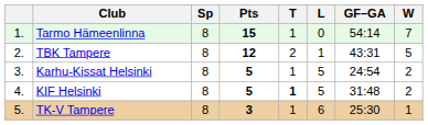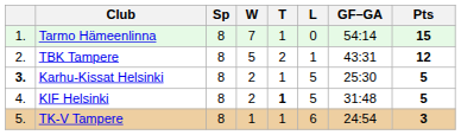 <table class="wikitable">
 <tr>
 <th width="30"></th>
 <th width="200">Club</th>
 <th width="30">Sp</th>
-<th width="70">Pts</th>
+<th width="30">W</th>
 <th width="30">T</th>
 <th width="30">L</th>
 <th width="70">GF–GA</th>
-<th width="30">W</th>
+<th width="70">Pts</th>
 </tr>
 <tr bgcolor="#e6fae6" align="center">
 <td>1.</td>
 <td align="left"><a href='#'>Tarmo Hämeenlinna</a></td>
 <td>8</td>
-<td><strong>15</strong></td>
+<td>7</td>
 <td>1</td>
 <td>0</td>
 <td>54:14</td>
-<td>7</td>
+<td><strong>15</strong></td>
 </tr>
 <tr bgcolor="#FFFFFF" align="center">
 <td>2.</td>
 <td align="left"><a href='#'>TBK Tampere</a></td>
 <td>8</td>
-<td><strong>12</strong></td>
+<td>5</td>
 <td>2</td>
 <td>1</td>
 <td>43:31</td>
-<td>5</td>
+<td><strong>12</strong></td>
 </tr>
 <tr bgcolor="#FFFFFF" align="center">
-<td>3.</td>
+<td><strong>3.</strong></td>
 <td align="left"><a href='#'>Karhu-Kissat Helsinki</a></td>
 <td>8</td>
-<td><strong>5</strong></td>
+<td>2</td>
 <td>1</td>
 <td>5</td>
-<td>24:54</td>
-<td>2</td>
+<td>25:30</td>
+<td><strong>5</strong></td>
 </tr>
 <tr bgcolor="#FFFFFF" align="center">
 <td>4.</td>
 <td align="left"><a href='#'>KIF Helsinki</a></td>
 <td>8</td>
-<td><strong>5</strong></td>
+<td>2</td>
 <td><strong>1</strong></td>
 <td>5</td>
 <td>31:48</td>
-<td>2</td>
+<td><strong>5</strong></td>
 </tr>
 <tr bgcolor="#EECFA1" align="center">
 <td>5.</td>
 <td align="left"><a href='#'>TK-V Tampere</a></td>
 <td>8</td>
-<td><strong>3</strong></td>
+<td>1</td>
 <td>1</td>
 <td>6</td>
-<td>25:30</td>
-<td>1</td>
+<td>24:54</td>
+<td><strong>3</strong></td>
 </tr>
 </table>
